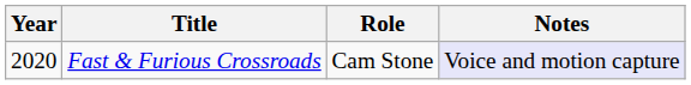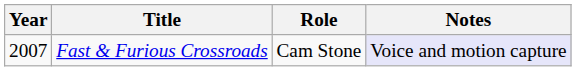 <table class="wikitable sortable">
 <tr>
 <th scope="col">Year</th>
 <th scope="col">Title</th>
 <th scope="col">Role</th>
 <th scope="col">Notes</th>
 </tr>
 <tr>
-<td>2020</td>
+<td>2007</td>
 <td><em><a href='#'>Fast & Furious Crossroads</a></em></td>
 <td>Cam Stone</td>
 <td style="background: lavender;">Voice and motion capture</td>
 </tr>
 </table>
